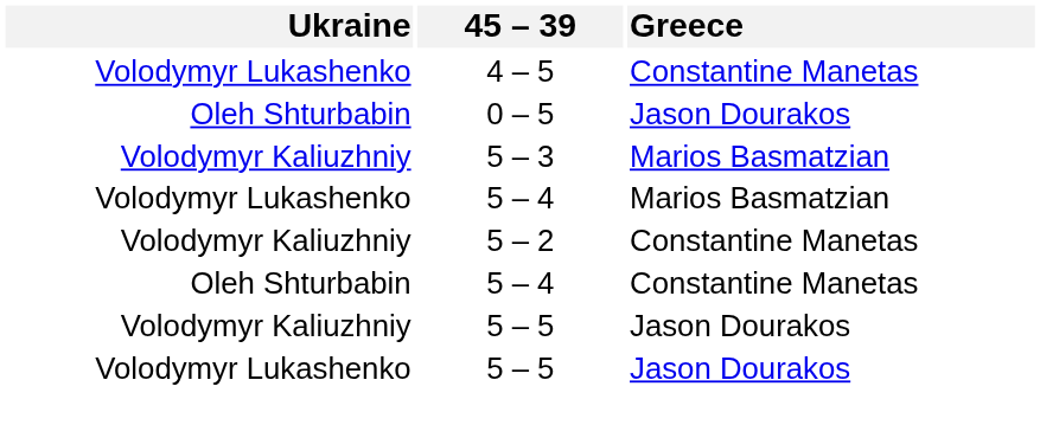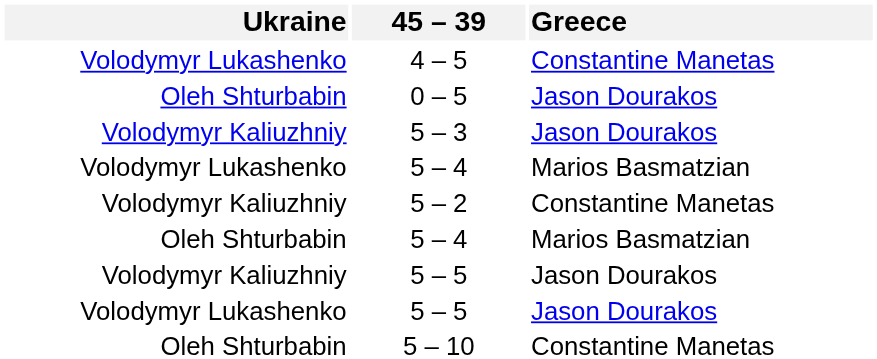 <table style="font-size:90%">
 <tr style="font-size:110%; background:#f2f2f2">
 <td style="width:12em" align=right><strong>Ukraine</strong> </td>
 <td style="width:6em" align=center><strong>45 – 39</strong></td>
 <td style="width:12em"> <strong>Greece</strong></td>
 </tr>
 <tr>
 <td align=right><a href='#'>Volodymyr Lukashenko</a></td>
 <td align=center>4 – 5</td>
 <td><a href='#'>Constantine Manetas</a></td>
 </tr>
 <tr>
 <td align=right><a href='#'>Oleh Shturbabin</a></td>
 <td align=center>0 – 5</td>
 <td><a href='#'>Jason Dourakos</a></td>
 </tr>
 <tr>
 <td align=right><a href='#'>Volodymyr Kaliuzhniy</a></td>
 <td align=center>5 – 3</td>
-<td><a href='#'>Marios Basmatzian</a></td>
+<td><a href='#'>Jason Dourakos</a></td>
 </tr>
 <tr>
 <td align=right>Volodymyr Lukashenko</td>
 <td align=center>5 – 4</td>
 <td>Marios Basmatzian</td>
 </tr>
 <tr>
 <td align=right>Volodymyr Kaliuzhniy</td>
 <td align=center>5 – 2</td>
 <td>Constantine Manetas</td>
 </tr>
 <tr>
 <td align=right>Oleh Shturbabin</td>
 <td align=center>5 – 4</td>
-<td>Constantine Manetas</td>
+<td>Marios Basmatzian</td>
 </tr>
 <tr>
 <td align=right>Volodymyr Kaliuzhniy</td>
 <td align=center>5 – 5</td>
 <td>Jason Dourakos</td>
 </tr>
 <tr>
 <td align=right>Volodymyr Lukashenko</td>
 <td align=center>5 – 5</td>
 <td><a href='#'>Jason Dourakos</a></td>
 </tr>
+<tr>
+<td align=right>Oleh Shturbabin</td>
+<td align=center>5 – 10</td>
+<td>Constantine Manetas</td>
+</tr>
 </table>
